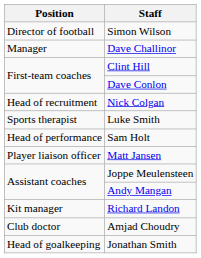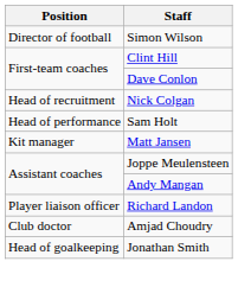 <table class="wikitable">
 <tr>
 <th>Position</th>
 <th>Staff</th>
 </tr>
 <tr>
 <td>Director of football</td>
 <td> Simon Wilson</td>
-</tr>
-<tr>
-<td>Manager</td>
-<td> <a href='#'>Dave Challinor</a></td>
 </tr>
 <tr>
 <td rowspan="2">First-team coaches</td>
 <td> <a href='#'>Clint Hill</a></td>
 </tr>
 <tr>
 <td> <a href='#'>Dave Conlon</a></td>
 </tr>
 <tr>
 <td>Head of recruitment</td>
 <td> <a href='#'>Nick Colgan</a></td>
 </tr>
 <tr>
-<td>Sports therapist</td>
-<td> Luke Smith</td>
-</tr>
-<tr>
 <td>Head of performance</td>
 <td> Sam Holt</td>
 </tr>
 <tr>
-<td>Player liaison officer</td>
+<td>Kit manager</td>
 <td> <a href='#'>Matt Jansen</a></td>
 </tr>
 <tr>
 <td rowspan="2">Assistant coaches</td>
 <td> Joppe Meulensteen</td>
 </tr>
 <tr>
 <td> <a href='#'>Andy Mangan</a></td>
 </tr>
 <tr>
-<td>Kit manager</td>
+<td>Player liaison officer</td>
 <td> <a href='#'>Richard Landon</a></td>
 </tr>
 <tr>
 <td>Club doctor</td>
 <td> Amjad Choudry</td>
 </tr>
 <tr>
 <td>Head of goalkeeping</td>
 <td> Jonathan Smith</td>
 </tr>
 </table>
